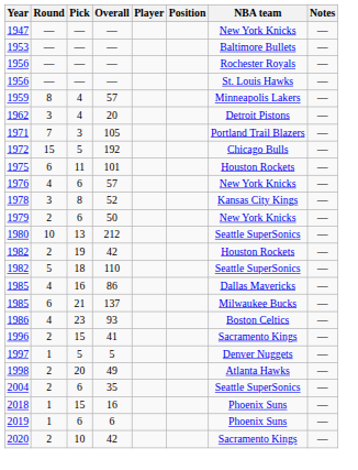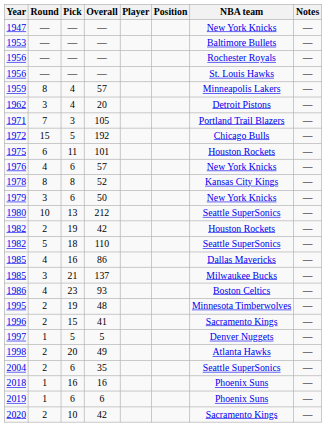 <table class="wikitable sortable">
 <tr>
 <th>Year</th>
 <th>Round</th>
 <th>Pick</th>
 <th>Overall</th>
 <th>Player</th>
 <th>Position</th>
 <th>NBA team</th>
 <th>Notes</th>
 </tr>
 <tr>
 <td align="center"><a href='#'>1947</a></td>
 <td align="center">—</td>
 <td align="center">—</td>
 <td align="center">—</td>
 <td align="center"></td>
 <td align="center"></td>
 <td align="center"><a href='#'>New York Knicks</a></td>
 <td align="center">—</td>
 </tr>
 <tr>
 <td align="center"><a href='#'>1953</a></td>
 <td align="center">—</td>
 <td align="center">—</td>
 <td align="center">—</td>
 <td align="center"></td>
 <td align="center"></td>
 <td align="center"><a href='#'>Baltimore Bullets</a></td>
 <td align="center">—</td>
 </tr>
 <tr>
 <td align="center"><a href='#'>1956</a></td>
 <td align="center">—</td>
 <td align="center">—</td>
 <td align="center">—</td>
 <td align="center"></td>
 <td align="center"></td>
 <td align="center"><a href='#'>Rochester Royals</a></td>
 <td align="center">—</td>
 </tr>
 <tr>
 <td align="center"><a href='#'>1956</a></td>
 <td align="center">—</td>
 <td align="center">—</td>
 <td align="center">—</td>
 <td align="center"></td>
 <td align="center"></td>
 <td align="center"><a href='#'>St. Louis Hawks</a></td>
 <td align="center">—</td>
 </tr>
 <tr>
 <td align="center"><a href='#'>1959</a></td>
 <td align="center">8</td>
 <td align="center">4</td>
 <td align="center">57</td>
 <td align="center"></td>
 <td align="center"></td>
 <td align="center"><a href='#'>Minneapolis Lakers</a></td>
 <td align="center">—</td>
 </tr>
 <tr>
 <td align="center"><a href='#'>1962</a></td>
 <td align="center">3</td>
 <td align="center">4</td>
 <td align="center">20</td>
 <td align="center"></td>
 <td align="center"></td>
 <td align="center"><a href='#'>Detroit Pistons</a></td>
 <td align="center">—</td>
 </tr>
 <tr>
 <td align="center"><a href='#'>1971</a></td>
 <td align="center">7</td>
 <td align="center">3</td>
 <td align="center">105</td>
 <td align="center"></td>
 <td align="center"></td>
 <td align="center"><a href='#'>Portland Trail Blazers</a></td>
 <td align="center">—</td>
 </tr>
 <tr>
 <td align="center"><a href='#'>1972</a></td>
 <td align="center">15</td>
 <td align="center">5</td>
 <td align="center">192</td>
 <td align="center"></td>
 <td align="center"></td>
 <td align="center"><a href='#'>Chicago Bulls</a></td>
 <td align="center">—</td>
 </tr>
 <tr>
 <td align="center"><a href='#'>1975</a></td>
 <td align="center">6</td>
 <td align="center">11</td>
 <td align="center">101</td>
 <td align="center"></td>
 <td align="center"></td>
 <td align="center"><a href='#'>Houston Rockets</a></td>
 <td align="center">—</td>
 </tr>
 <tr>
 <td align="center"><a href='#'>1976</a></td>
 <td align="center">4</td>
 <td align="center">6</td>
 <td align="center">57</td>
 <td align="center"></td>
 <td align="center"></td>
 <td align="center"><a href='#'>New York Knicks</a></td>
 <td align="center">—</td>
 </tr>
 <tr>
 <td align="center"><a href='#'>1978</a></td>
-<td align="center">3</td>
+<td align="center">8</td>
 <td align="center">8</td>
 <td align="center">52</td>
 <td align="center"></td>
 <td align="center"></td>
 <td align="center"><a href='#'>Kansas City Kings</a></td>
 <td align="center">—</td>
 </tr>
 <tr>
 <td align="center"><a href='#'>1979</a></td>
-<td align="center">2</td>
+<td align="center">3</td>
 <td align="center">6</td>
 <td align="center">50</td>
 <td align="center"></td>
 <td align="center"></td>
 <td align="center"><a href='#'>New York Knicks</a></td>
 <td align="center">—</td>
 </tr>
 <tr>
 <td align="center"><a href='#'>1980</a></td>
 <td align="center">10</td>
 <td align="center">13</td>
 <td align="center">212</td>
 <td align="center"></td>
 <td align="center"></td>
 <td align="center"><a href='#'>Seattle SuperSonics</a></td>
 <td align="center">—</td>
 </tr>
 <tr>
 <td align="center"><a href='#'>1982</a></td>
 <td align="center">2</td>
 <td align="center">19</td>
 <td align="center">42</td>
 <td align="center"></td>
 <td align="center"></td>
 <td align="center"><a href='#'>Houston Rockets</a></td>
 <td align="center">—</td>
 </tr>
 <tr>
 <td align="center"><a href='#'>1982</a></td>
 <td align="center">5</td>
 <td align="center">18</td>
 <td align="center">110</td>
 <td align="center"></td>
 <td align="center"></td>
 <td align="center"><a href='#'>Seattle SuperSonics</a></td>
 <td align="center">—</td>
 </tr>
 <tr>
 <td align="center"><a href='#'>1985</a></td>
 <td align="center">4</td>
 <td align="center">16</td>
 <td align="center">86</td>
 <td align="center"></td>
 <td align="center"></td>
 <td align="center"><a href='#'>Dallas Mavericks</a></td>
 <td align="center">—</td>
 </tr>
 <tr>
 <td align="center"><a href='#'>1985</a></td>
-<td align="center">6</td>
+<td align="center">3</td>
 <td align="center">21</td>
 <td align="center">137</td>
 <td align="center"></td>
 <td align="center"></td>
 <td align="center"><a href='#'>Milwaukee Bucks</a></td>
 <td align="center">—</td>
 </tr>
 <tr>
 <td align="center"><a href='#'>1986</a></td>
 <td align="center">4</td>
 <td align="center">23</td>
 <td align="center">93</td>
 <td align="center"></td>
 <td align="center"></td>
 <td align="center"><a href='#'>Boston Celtics</a></td>
+<td align="center">—</td>
+</tr>
+<tr>
+<td align="center"><a href='#'>1995</a></td>
+<td align="center">2</td>
+<td align="center">19</td>
+<td align="center">48</td>
+<td align="center"></td>
+<td align="center"></td>
+<td align="center"><a href='#'>Minnesota Timberwolves</a></td>
 <td align="center">—</td>
 </tr>
 <tr>
 <td align="center"><a href='#'>1996</a></td>
 <td align="center">2</td>
 <td align="center">15</td>
 <td align="center">41</td>
 <td align="center"></td>
 <td align="center"></td>
 <td align="center"><a href='#'>Sacramento Kings</a></td>
 <td align="center">—</td>
 </tr>
 <tr>
 <td align="center"><a href='#'>1997</a></td>
 <td align="center">1</td>
 <td align="center">5</td>
 <td align="center">5</td>
 <td align="center"></td>
 <td align="center"></td>
 <td align="center"><a href='#'>Denver Nuggets</a></td>
 <td align="center">—</td>
 </tr>
 <tr>
 <td align="center"><a href='#'>1998</a></td>
 <td align="center">2</td>
 <td align="center">20</td>
 <td align="center">49</td>
 <td align="center"></td>
 <td align="center"></td>
 <td align="center"><a href='#'>Atlanta Hawks</a></td>
 <td align="center">—</td>
 </tr>
 <tr>
 <td align="center"><a href='#'>2004</a></td>
 <td align="center">2</td>
 <td align="center">6</td>
 <td align="center">35</td>
 <td align="center"></td>
 <td align="center"></td>
 <td align="center"><a href='#'>Seattle SuperSonics</a></td>
 <td align="center">—</td>
 </tr>
 <tr>
 <td align="center"><a href='#'>2018</a></td>
 <td align="center">1</td>
-<td align="center">15</td>
+<td align="center">16</td>
 <td align="center">16</td>
 <td align="center"></td>
 <td align="center"></td>
 <td align="center"><a href='#'>Phoenix Suns</a></td>
 <td align="center">—</td>
 </tr>
 <tr>
 <td align="center"><a href='#'>2019</a></td>
 <td align="center">1</td>
 <td align="center">6</td>
 <td align="center">6</td>
 <td align="center"></td>
 <td align="center"></td>
 <td align="center"><a href='#'>Phoenix Suns</a></td>
 <td align="center">—</td>
 </tr>
 <tr>
 <td align="center"><a href='#'>2020</a></td>
 <td align="center">2</td>
 <td align="center">10</td>
 <td align="center">42</td>
 <td align="center"></td>
 <td align="center"></td>
 <td align="center"><a href='#'>Sacramento Kings</a></td>
 <td align="center">—</td>
 </tr>
 </table>
